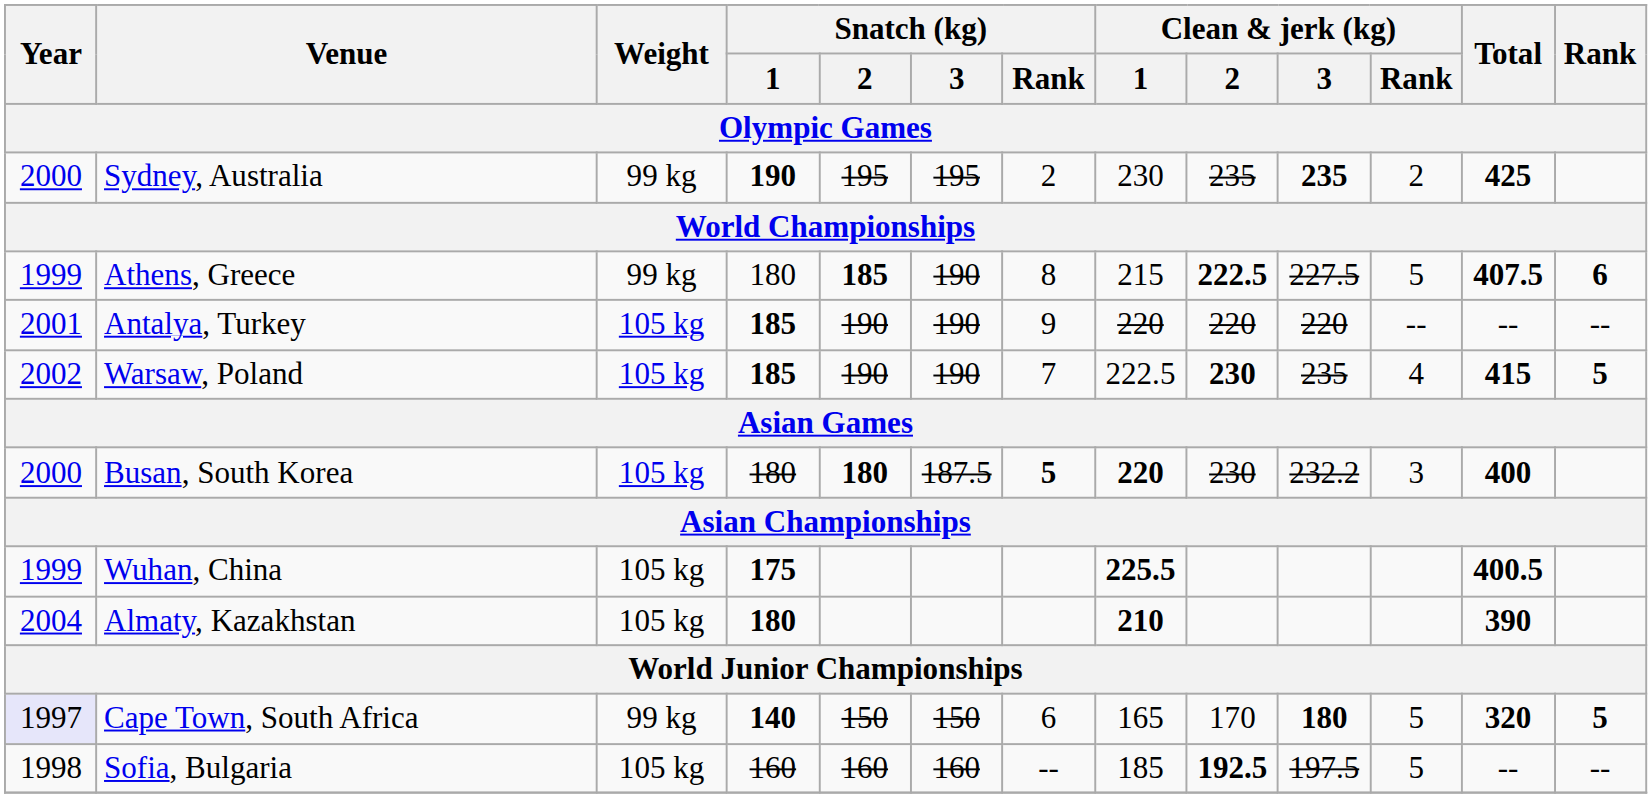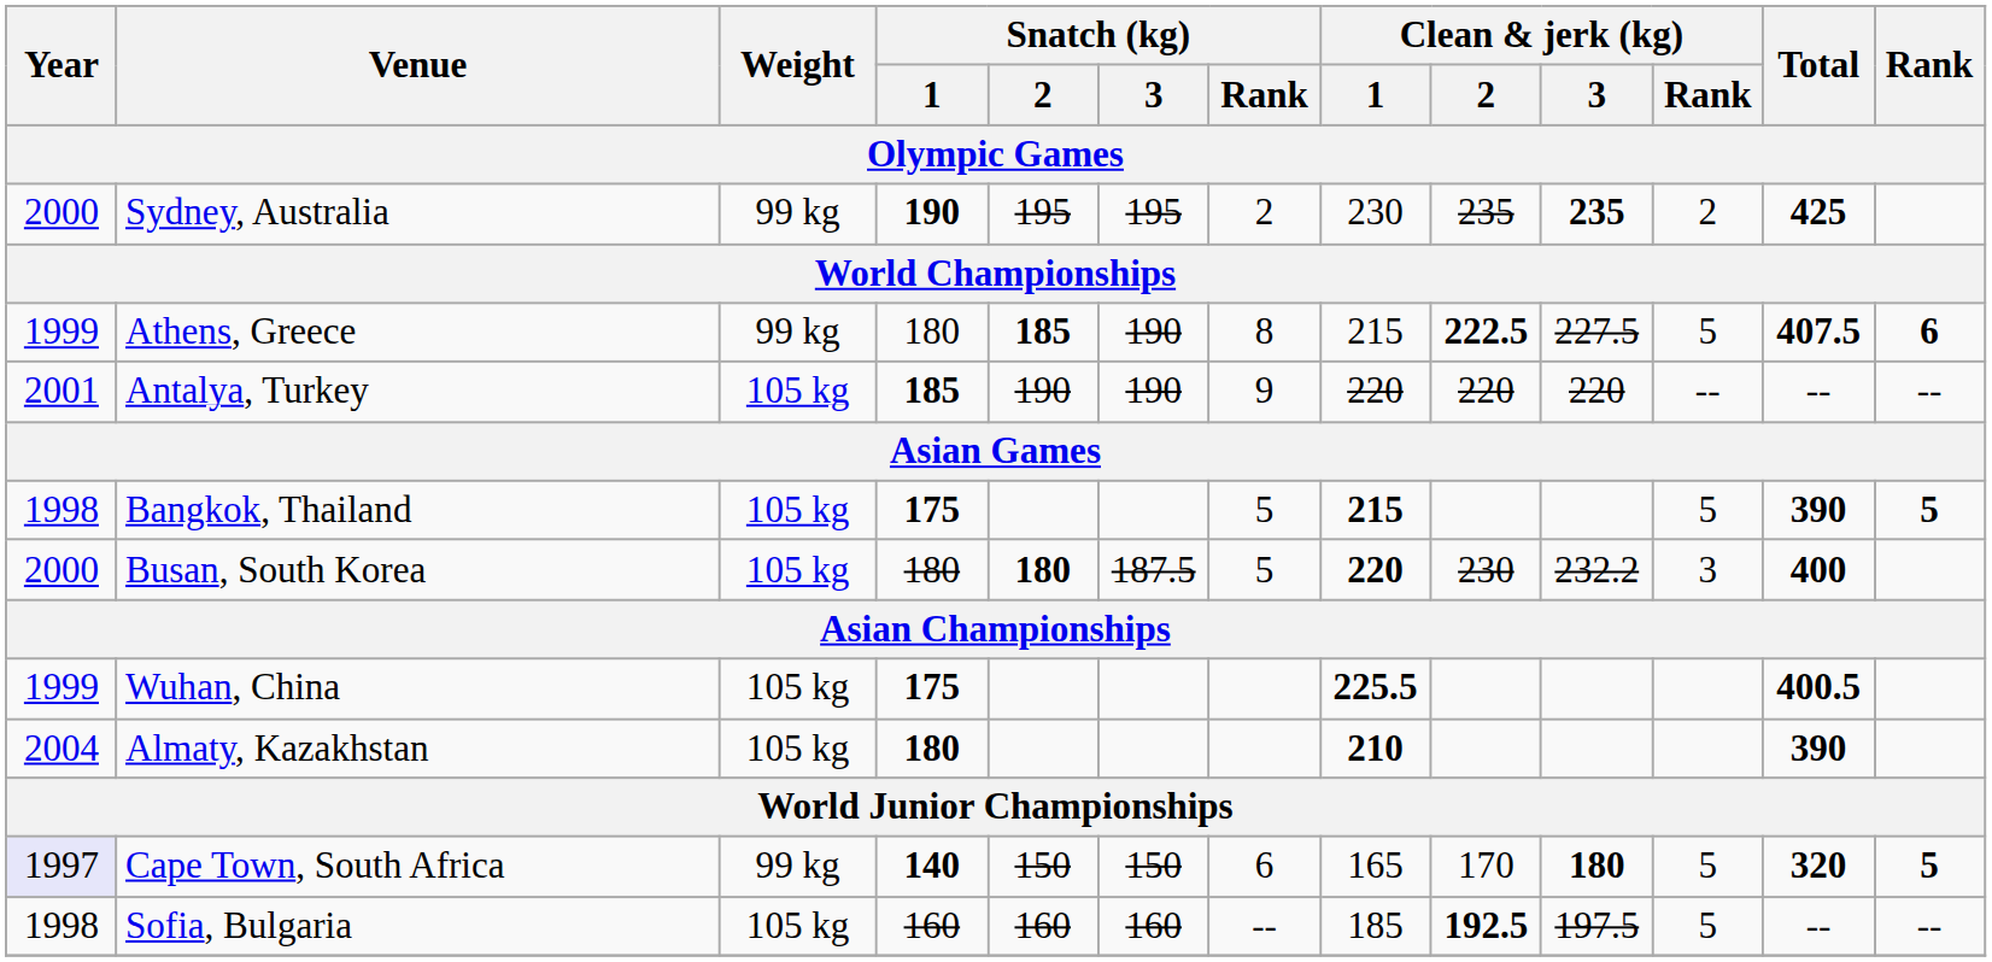 <table class = "wikitable" style="text-align:center;">
 <tr>
 <th rowspan=2 width=40>Year</th>
 <th rowspan=2 width=250>Venue</th>
 <th rowspan=2 width=60>Weight</th>
 <th colspan=4>Snatch (kg)</th>
 <th colspan=4>Clean & jerk (kg)</th>
 <th rowspan=2 width=40>Total</th>
 <th rowspan=2 width=40>Rank</th>
 </tr>
 <tr>
 <th width=40>1</th>
 <th width=40>2</th>
 <th width=40>3</th>
 <th width=40>Rank</th>
 <th width=40>1</th>
 <th width=40>2</th>
 <th width=40>3</th>
 <th width=40>Rank</th>
 </tr>
 <tr>
 <th colspan=13><a href='#'>Olympic Games</a></th>
 </tr>
 <tr>
 <td><a href='#'>2000</a></td>
 <td align=left> <a href='#'>Sydney</a>, Australia</td>
 <td>99 kg</td>
 <td><strong>190</strong></td>
 <td><s>195</s></td>
 <td><s>195</s></td>
 <td>2</td>
 <td>230</td>
 <td><s>235</s></td>
 <td><strong>235</strong></td>
 <td>2</td>
 <td><strong>425</strong></td>
 <td></td>
 </tr>
 <tr>
 <th colspan=13><a href='#'>World Championships</a></th>
 </tr>
 <tr>
 <td><a href='#'>1999</a></td>
 <td align=left> <a href='#'>Athens</a>, Greece</td>
 <td>99 kg</td>
 <td>180</td>
 <td><strong>185</strong></td>
 <td><s>190</s></td>
 <td>8</td>
 <td>215</td>
 <td><strong>222.5</strong></td>
 <td><s>227.5</s></td>
 <td>5</td>
 <td><strong>407.5</strong></td>
 <td><strong>6</strong></td>
 </tr>
 <tr>
 <td><a href='#'>2001</a></td>
 <td align=left> <a href='#'>Antalya</a>, Turkey</td>
 <td><a href='#'>105 kg</a></td>
 <td><strong>185</strong></td>
 <td><s>190</s></td>
 <td><s>190</s></td>
 <td>9</td>
 <td><s>220</s></td>
 <td><s>220</s></td>
 <td><s>220</s></td>
 <td>--</td>
 <td>--</td>
 <td>--</td>
 </tr>
 <tr>
-<td><a href='#'>2002</a></td>
-<td align=left> <a href='#'>Warsaw</a>, Poland</td>
-<td><a href='#'>105 kg</a></td>
-<td><strong>185</strong></td>
-<td><s>190</s></td>
-<td><s>190</s></td>
-<td>7</td>
-<td>222.5</td>
-<td><strong>230</strong></td>
-<td><s>235</s></td>
-<td>4</td>
-<td><strong>415</strong></td>
-<td><strong>5</strong></td>
+<th colspan=13><a href='#'>Asian Games</a></th>
 </tr>
 <tr>
-<th colspan=13><a href='#'>Asian Games</a></th>
+<td><a href='#'>1998</a></td>
+<td align=left> <a href='#'>Bangkok</a>, Thailand</td>
+<td><a href='#'>105 kg</a></td>
+<td><strong>175</strong></td>
+<td></td>
+<td></td>
+<td>5</td>
+<td><strong>215</strong></td>
+<td></td>
+<td></td>
+<td>5</td>
+<td><strong>390</strong></td>
+<td><strong>5</strong></td>
 </tr>
 <tr>
 <td><a href='#'>2000</a></td>
 <td align=left> <a href='#'>Busan</a>, South Korea</td>
 <td><a href='#'>105 kg</a></td>
 <td><s>180</s></td>
 <td><strong>180</strong></td>
 <td><s>187.5</s></td>
-<td><strong>5</strong></td>
+<td>5</td>
 <td><strong>220</strong></td>
 <td><s>230</s></td>
 <td><s>232.2</s></td>
 <td>3</td>
 <td><strong>400</strong></td>
 <td></td>
 </tr>
 <tr>
 <th colspan=13><a href='#'>Asian Championships</a></th>
 </tr>
 <tr>
 <td><a href='#'>1999</a></td>
 <td align=left> <a href='#'>Wuhan</a>, China</td>
 <td>105 kg</td>
 <td><strong>175</strong></td>
 <td></td>
 <td></td>
 <td></td>
 <td><strong>225.5</strong></td>
 <td></td>
 <td></td>
 <td></td>
 <td><strong>400.5</strong></td>
 <td></td>
 </tr>
 <tr>
 <td><a href='#'>2004</a></td>
 <td align=left> <a href='#'>Almaty</a>, Kazakhstan</td>
 <td>105 kg</td>
 <td><strong>180</strong></td>
 <td></td>
 <td></td>
 <td></td>
 <td><strong>210</strong></td>
 <td></td>
 <td></td>
 <td></td>
 <td><strong>390</strong></td>
 <td></td>
 </tr>
 <tr>
 <th colspan=13>World Junior Championships</th>
 </tr>
 <tr>
 <td style="background: lavender;">1997</td>
 <td align=left> <a href='#'>Cape Town</a>, South Africa</td>
 <td>99 kg</td>
 <td><strong>140</strong></td>
 <td><s>150</s></td>
 <td><s>150</s></td>
 <td>6</td>
 <td>165</td>
 <td>170</td>
 <td><strong>180</strong></td>
 <td>5</td>
 <td><strong>320</strong></td>
 <td><strong>5</strong></td>
 </tr>
 <tr>
 <td>1998</td>
 <td align=left> <a href='#'>Sofia</a>, Bulgaria</td>
 <td>105 kg</td>
 <td><s>160</s></td>
 <td><s>160</s></td>
 <td><s>160</s></td>
 <td>--</td>
 <td>185</td>
 <td><strong>192.5</strong></td>
 <td><s>197.5</s></td>
 <td>5</td>
 <td>--</td>
 <td>--</td>
 </tr>
 <tr>
 </tr>
 </table>
